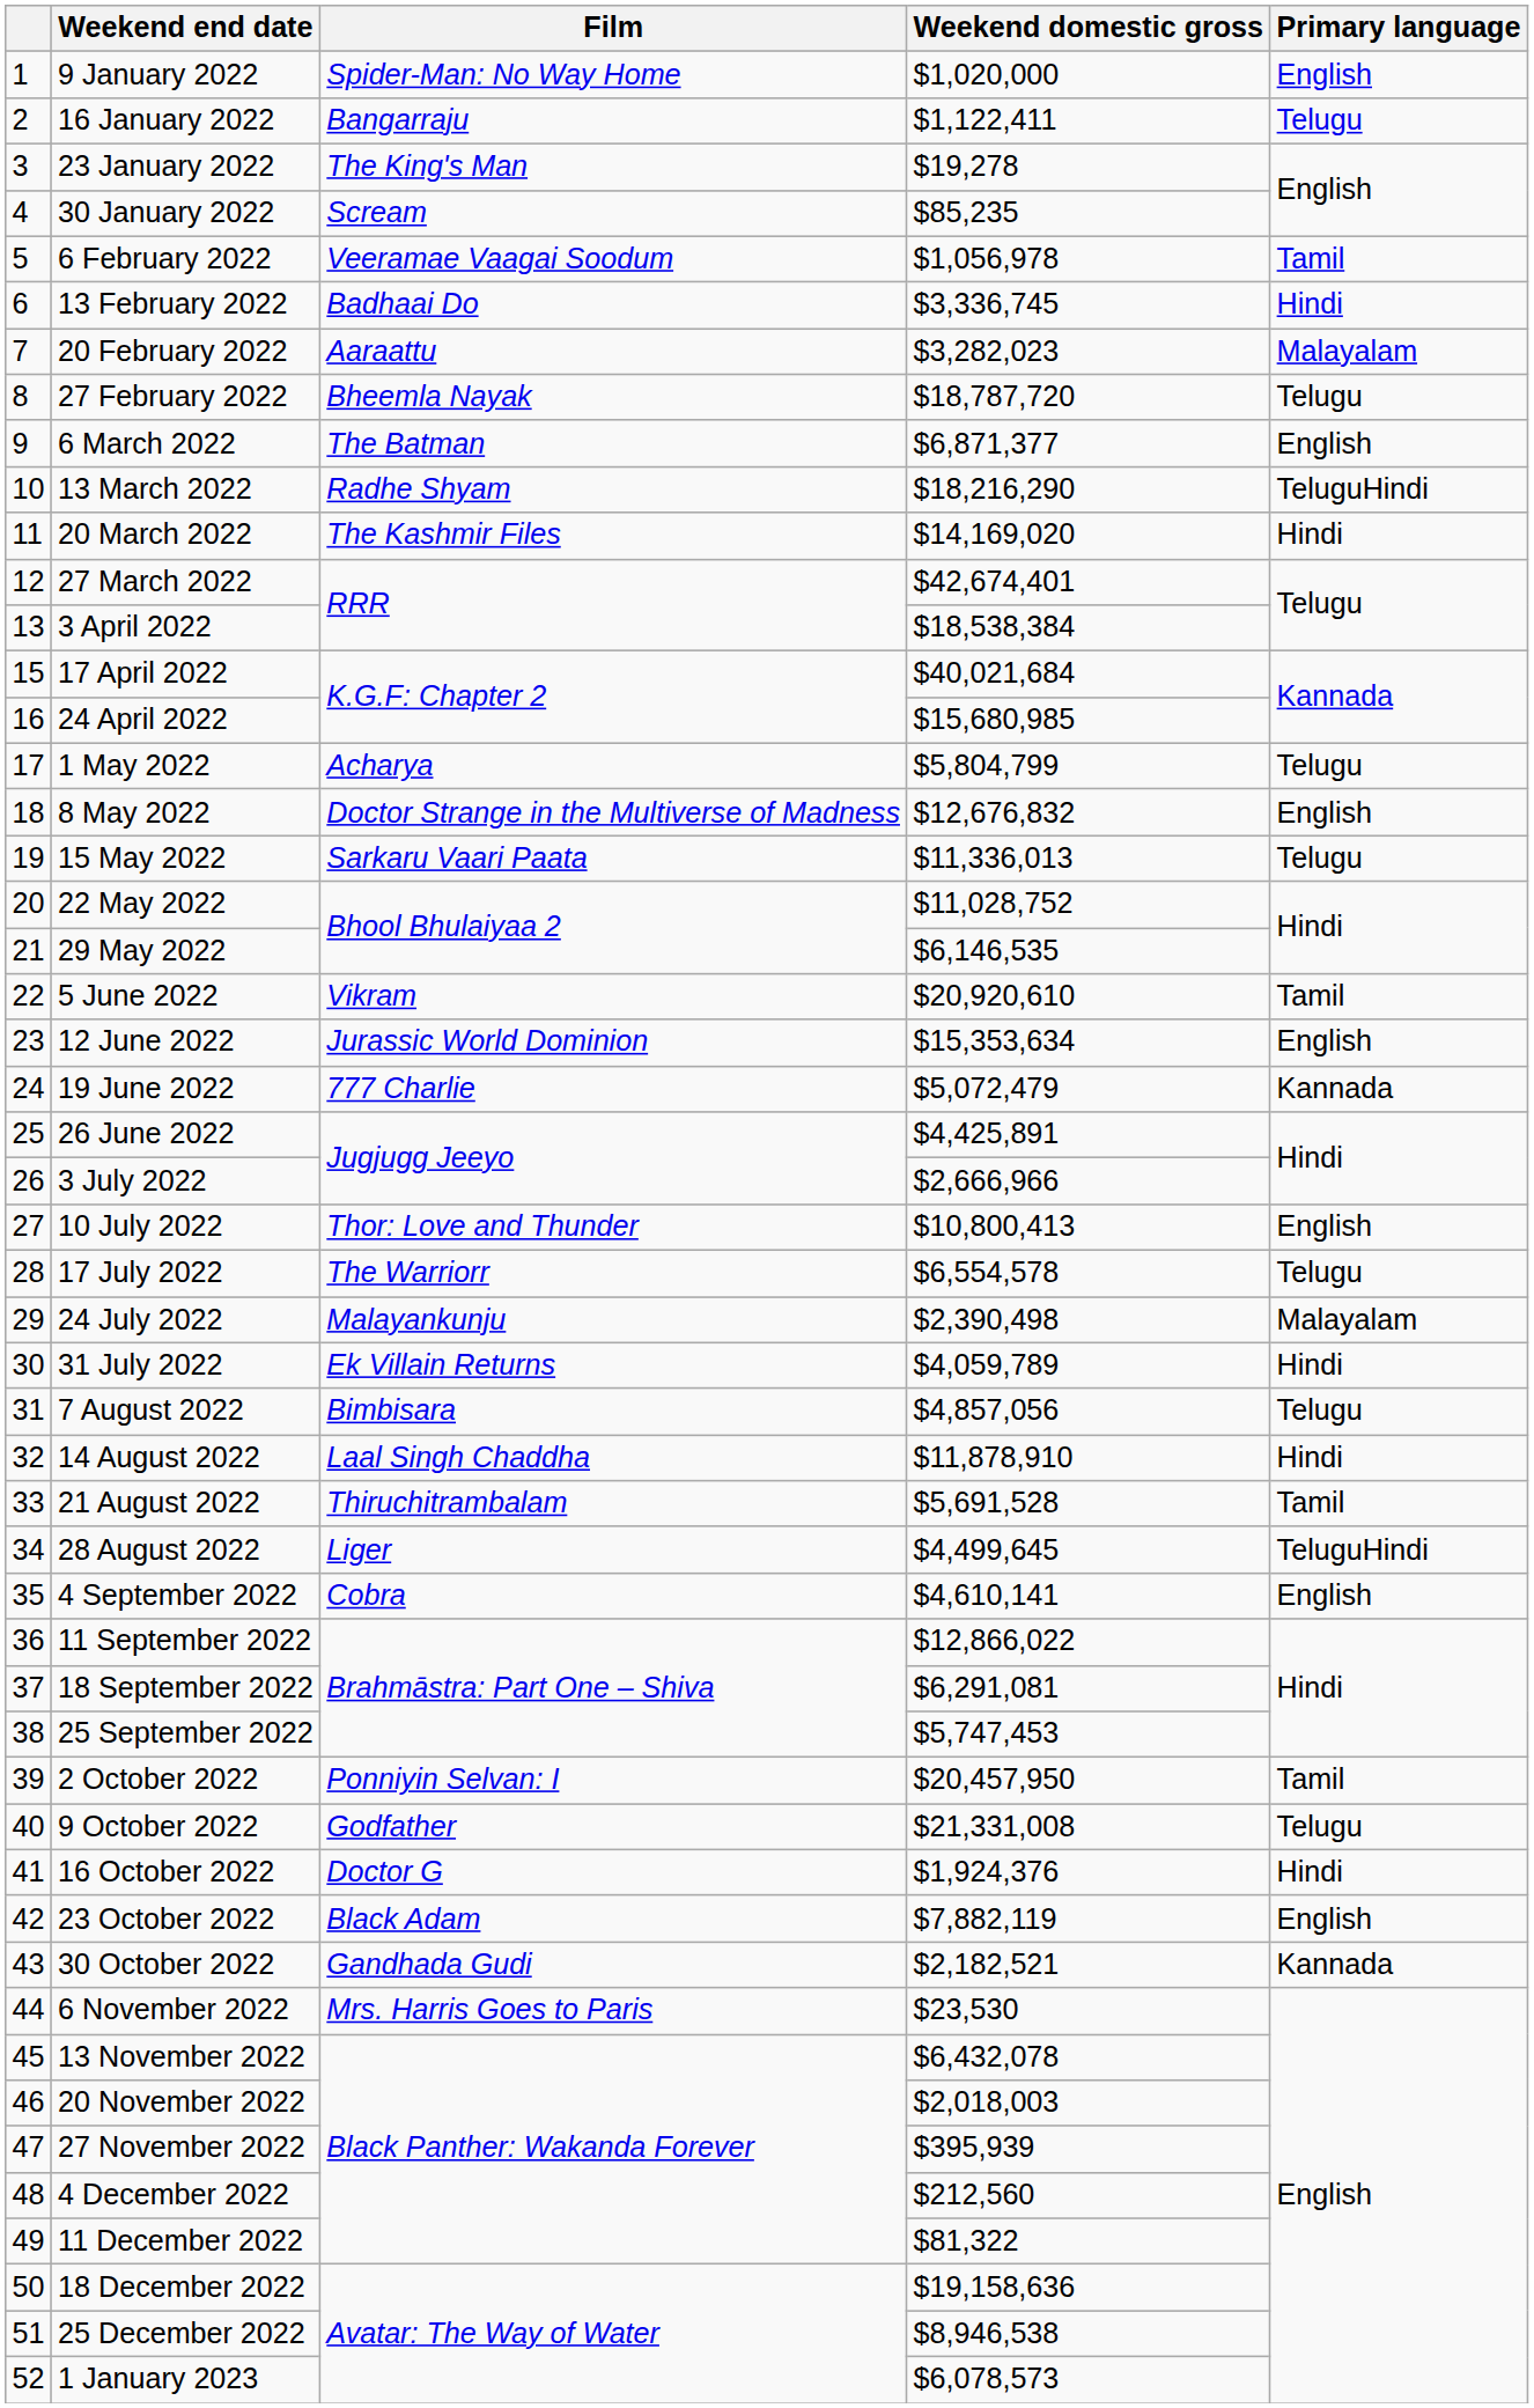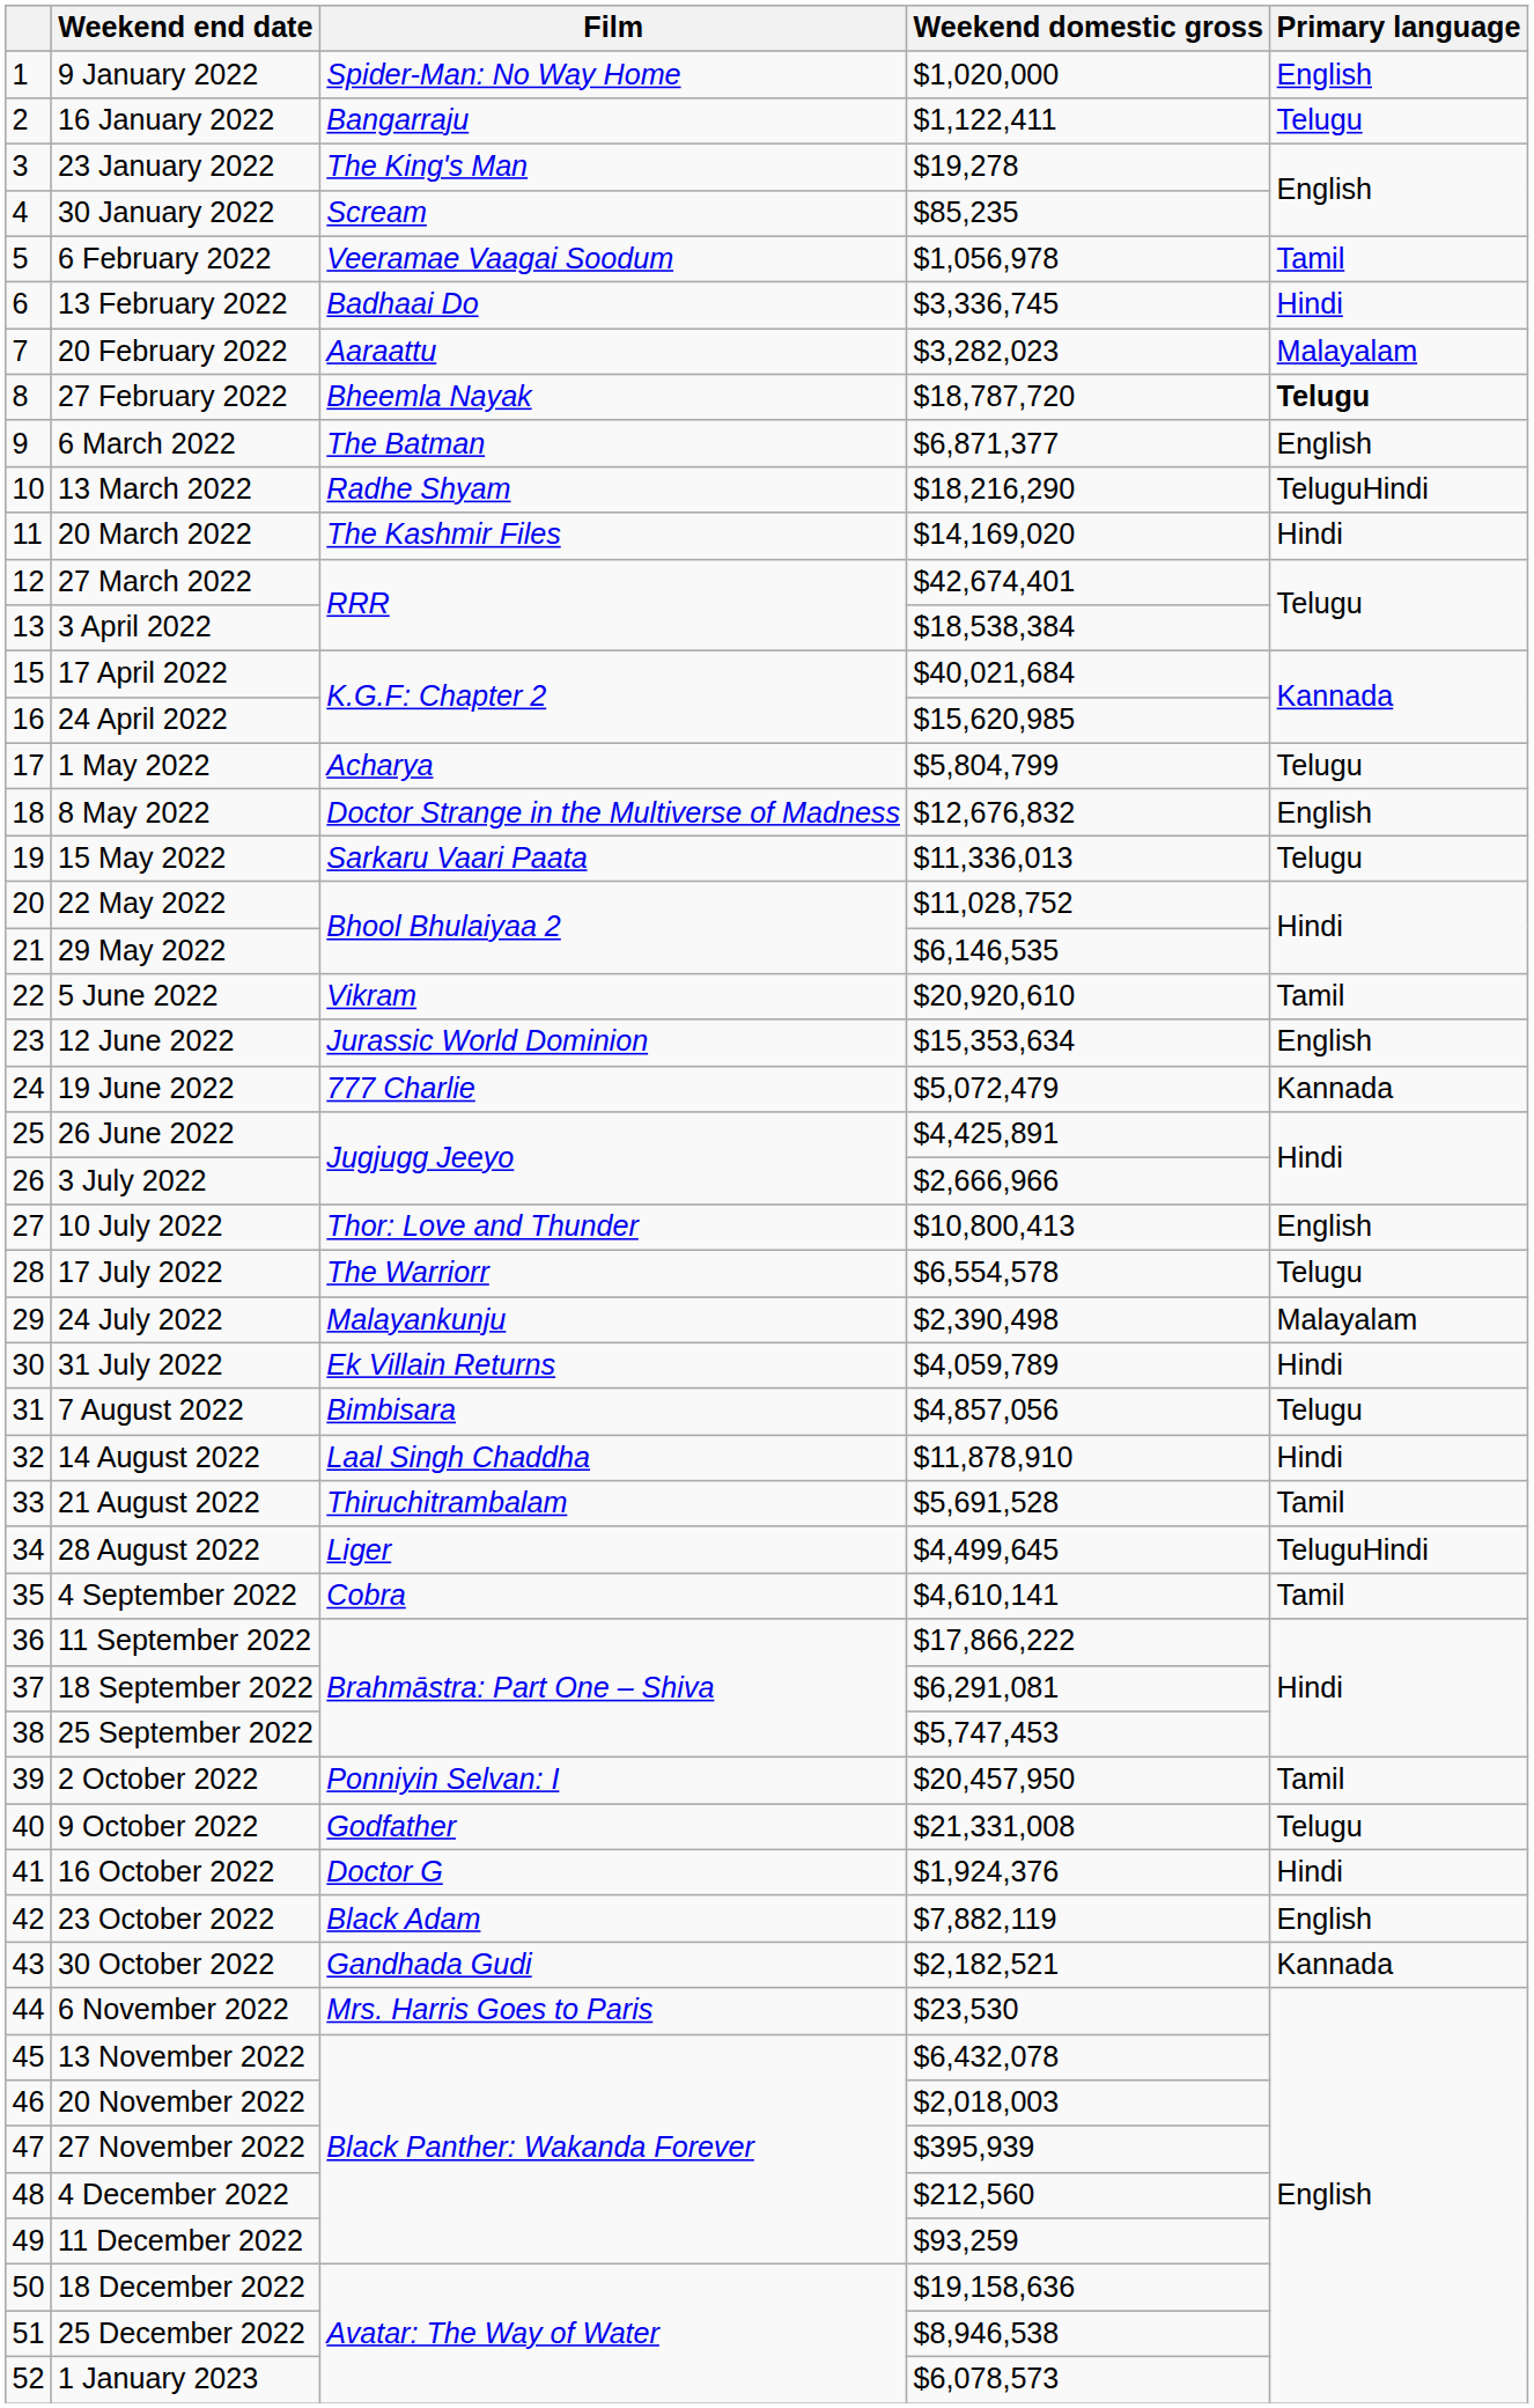 <table class="wikitable sortable">
 <tr>
 <th></th>
 <th>Weekend end date</th>
 <th>Film</th>
 <th>Weekend domestic gross</th>
 <th>Primary language</th>
 </tr>
 <tr>
 <td>1</td>
 <td>9 January 2022</td>
 <td><em><a href='#'>Spider-Man: No Way Home</a></em></td>
 <td>$1,020,000</td>
 <td><a href='#'>English</a></td>
 </tr>
 <tr>
 <td>2</td>
 <td>16 January 2022</td>
 <td><em><a href='#'>Bangarraju</a></em></td>
 <td>$1,122,411</td>
 <td><a href='#'>Telugu</a></td>
 </tr>
 <tr>
 <td>3</td>
 <td>23 January 2022</td>
 <td><em><a href='#'>The King's Man</a></em></td>
 <td>$19,278</td>
 <td rowspan="2">English</td>
 </tr>
 <tr>
 <td>4</td>
 <td>30 January 2022</td>
 <td><a href='#'><em>Scream</em></a></td>
 <td>$85,235</td>
 </tr>
 <tr>
 <td>5</td>
 <td>6 February 2022</td>
 <td><em><a href='#'>Veeramae Vaagai Soodum</a></em></td>
 <td>$1,056,978</td>
 <td><a href='#'>Tamil</a></td>
 </tr>
 <tr>
 <td>6</td>
 <td>13 February 2022</td>
 <td><em><a href='#'>Badhaai Do</a></em></td>
 <td>$3,336,745</td>
 <td><a href='#'>Hindi</a></td>
 </tr>
 <tr>
 <td>7</td>
 <td>20 February 2022</td>
 <td><a href='#'><em>Aaraattu</em></a></td>
 <td>$3,282,023</td>
 <td><a href='#'>Malayalam</a></td>
 </tr>
 <tr>
 <td>8</td>
 <td>27 February 2022</td>
 <td><em><a href='#'>Bheemla Nayak</a></em></td>
 <td>$18,787,720</td>
-<td>Telugu</td>
+<td><strong>Telugu</strong></td>
 </tr>
 <tr>
 <td>9</td>
 <td>6 March 2022</td>
 <td><a href='#'><em>The Batman</em></a></td>
 <td>$6,871,377</td>
 <td>English</td>
 </tr>
 <tr>
 <td>10</td>
 <td>13 March 2022</td>
 <td><em><a href='#'>Radhe Shyam</a></em></td>
 <td>$18,216,290</td>
 <td>TeluguHindi</td>
 </tr>
 <tr>
 <td>11</td>
 <td>20 March 2022</td>
 <td><em><a href='#'>The Kashmir Files</a></em></td>
 <td>$14,169,020</td>
 <td>Hindi</td>
 </tr>
 <tr>
 <td>12</td>
 <td>27 March 2022</td>
 <td rowspan="2"><a href='#'><em>RRR</em></a></td>
 <td>$42,674,401</td>
 <td rowspan="2">Telugu</td>
 </tr>
 <tr>
 <td>13</td>
 <td>3 April 2022</td>
 <td>$18,538,384</td>
 </tr>
 <tr>
 <td>15</td>
 <td>17 April 2022</td>
 <td rowspan="2"><em><a href='#'>K.G.F: Chapter 2</a></em></td>
 <td>$40,021,684</td>
 <td rowspan="2"><a href='#'>Kannada</a></td>
 </tr>
 <tr>
 <td>16</td>
 <td>24 April 2022</td>
-<td>$15,680,985</td>
+<td>$15,620,985</td>
 </tr>
 <tr>
 <td>17</td>
 <td>1 May 2022</td>
 <td><a href='#'><em>Acharya</em></a></td>
 <td>$5,804,799</td>
 <td>Telugu</td>
 </tr>
 <tr>
 <td>18</td>
 <td>8 May 2022</td>
 <td><em><a href='#'>Doctor Strange in the Multiverse of Madness</a></em></td>
 <td>$12,676,832</td>
 <td>English</td>
 </tr>
 <tr>
 <td>19</td>
 <td>15 May 2022</td>
 <td><em><a href='#'>Sarkaru Vaari Paata</a></em></td>
 <td>$11,336,013</td>
 <td>Telugu</td>
 </tr>
 <tr>
 <td>20</td>
 <td>22 May 2022</td>
 <td rowspan="2"><em><a href='#'>Bhool Bhulaiyaa 2</a></em></td>
 <td>$11,028,752</td>
 <td rowspan="2">Hindi</td>
 </tr>
 <tr>
 <td>21</td>
 <td>29 May 2022</td>
 <td>$6,146,535</td>
 </tr>
 <tr>
 <td>22</td>
 <td>5 June 2022</td>
 <td><a href='#'><em>Vikram</em></a></td>
 <td>$20,920,610</td>
 <td>Tamil</td>
 </tr>
 <tr>
 <td>23</td>
 <td>12 June 2022</td>
 <td><em><a href='#'>Jurassic World Dominion</a></em></td>
 <td>$15,353,634</td>
 <td>English</td>
 </tr>
 <tr>
 <td>24</td>
 <td>19 June 2022</td>
 <td><em><a href='#'>777 Charlie</a></em></td>
 <td>$5,072,479</td>
 <td>Kannada</td>
 </tr>
 <tr>
 <td>25</td>
 <td>26 June 2022</td>
 <td rowspan="2"><em><a href='#'>Jugjugg Jeeyo</a></em></td>
 <td>$4,425,891</td>
 <td rowspan="2">Hindi</td>
 </tr>
 <tr>
 <td>26</td>
 <td>3 July 2022</td>
 <td>$2,666,966</td>
 </tr>
 <tr>
 <td>27</td>
 <td>10 July 2022</td>
 <td><em><a href='#'>Thor: Love and Thunder</a></em></td>
 <td>$10,800,413</td>
 <td>English</td>
 </tr>
 <tr>
 <td>28</td>
 <td>17 July 2022</td>
 <td><em><a href='#'>The Warriorr</a></em></td>
 <td>$6,554,578</td>
 <td>Telugu</td>
 </tr>
 <tr>
 <td>29</td>
 <td>24 July 2022</td>
 <td><em><a href='#'>Malayankunju</a></em></td>
 <td>$2,390,498</td>
 <td>Malayalam</td>
 </tr>
 <tr>
 <td>30</td>
 <td>31 July 2022</td>
 <td><em><a href='#'>Ek Villain Returns</a></em></td>
 <td>$4,059,789</td>
 <td>Hindi</td>
 </tr>
 <tr>
 <td>31</td>
 <td>7 August 2022</td>
 <td><em><a href='#'>Bimbisara</a></em></td>
 <td>$4,857,056</td>
 <td>Telugu</td>
 </tr>
 <tr>
 <td>32</td>
 <td>14 August 2022</td>
 <td><em><a href='#'>Laal Singh Chaddha</a></em></td>
 <td>$11,878,910</td>
 <td>Hindi</td>
 </tr>
 <tr>
 <td>33</td>
 <td>21 August 2022</td>
 <td><em><a href='#'>Thiruchitrambalam</a></em></td>
 <td>$5,691,528</td>
 <td>Tamil</td>
 </tr>
 <tr>
 <td>34</td>
 <td>28 August 2022</td>
 <td><a href='#'><em>Liger</em></a></td>
 <td>$4,499,645</td>
 <td>TeluguHindi</td>
 </tr>
 <tr>
 <td>35</td>
 <td>4 September 2022</td>
 <td><a href='#'><em>Cobra</em></a></td>
 <td>$4,610,141</td>
-<td>English</td>
+<td>Tamil</td>
 </tr>
 <tr>
 <td>36</td>
 <td>11 September 2022</td>
 <td rowspan="3"><em><a href='#'>Brahmāstra: Part One – Shiva</a></em></td>
-<td>$12,866,022</td>
+<td>$17,866,222</td>
 <td rowspan="3">Hindi</td>
 </tr>
 <tr>
 <td>37</td>
 <td>18 September 2022</td>
 <td>$6,291,081</td>
 </tr>
 <tr>
 <td>38</td>
 <td>25 September 2022</td>
 <td>$5,747,453</td>
 </tr>
 <tr>
 <td>39</td>
 <td>2 October 2022</td>
 <td><em><a href='#'>Ponniyin Selvan: I</a></em></td>
 <td>$20,457,950</td>
 <td>Tamil</td>
 </tr>
 <tr>
 <td>40</td>
 <td>9 October 2022</td>
 <td><a href='#'><em>Godfather</em></a></td>
 <td>$21,331,008</td>
 <td>Telugu</td>
 </tr>
 <tr>
 <td>41</td>
 <td>16 October 2022</td>
 <td><em><a href='#'>Doctor G</a></em></td>
 <td>$1,924,376</td>
 <td>Hindi</td>
 </tr>
 <tr>
 <td>42</td>
 <td>23 October 2022</td>
 <td><em><a href='#'>Black Adam</a></em></td>
 <td>$7,882,119</td>
 <td>English</td>
 </tr>
 <tr>
 <td>43</td>
 <td>30 October 2022</td>
 <td><a href='#'><em>Gandhada Gudi</em></a></td>
 <td>$2,182,521</td>
 <td>Kannada</td>
 </tr>
 <tr>
 <td>44</td>
 <td>6 November 2022</td>
 <td><em><a href='#'>Mrs. Harris Goes to Paris</a></em></td>
 <td>$23,530</td>
 <td rowspan="9">English</td>
 </tr>
 <tr>
 <td>45</td>
 <td>13 November 2022</td>
 <td rowspan="5"><em><a href='#'>Black Panther: Wakanda Forever</a></em></td>
 <td>$6,432,078</td>
 </tr>
 <tr>
 <td>46</td>
 <td>20 November 2022</td>
 <td>$2,018,003</td>
 </tr>
 <tr>
 <td>47</td>
 <td>27 November 2022</td>
 <td>$395,939</td>
 </tr>
 <tr>
 <td>48</td>
 <td>4 December 2022</td>
 <td>$212,560</td>
 </tr>
 <tr>
 <td>49</td>
 <td>11 December 2022</td>
-<td>$81,322</td>
+<td>$93,259</td>
 </tr>
 <tr>
 <td>50</td>
 <td>18 December 2022</td>
 <td rowspan="3"><em><a href='#'>Avatar: The Way of Water</a></em></td>
 <td>$19,158,636</td>
 </tr>
 <tr>
 <td>51</td>
 <td>25 December 2022</td>
 <td>$8,946,538</td>
 </tr>
 <tr>
 <td>52</td>
 <td>1 January 2023</td>
 <td>$6,078,573</td>
 </tr>
 </table>
